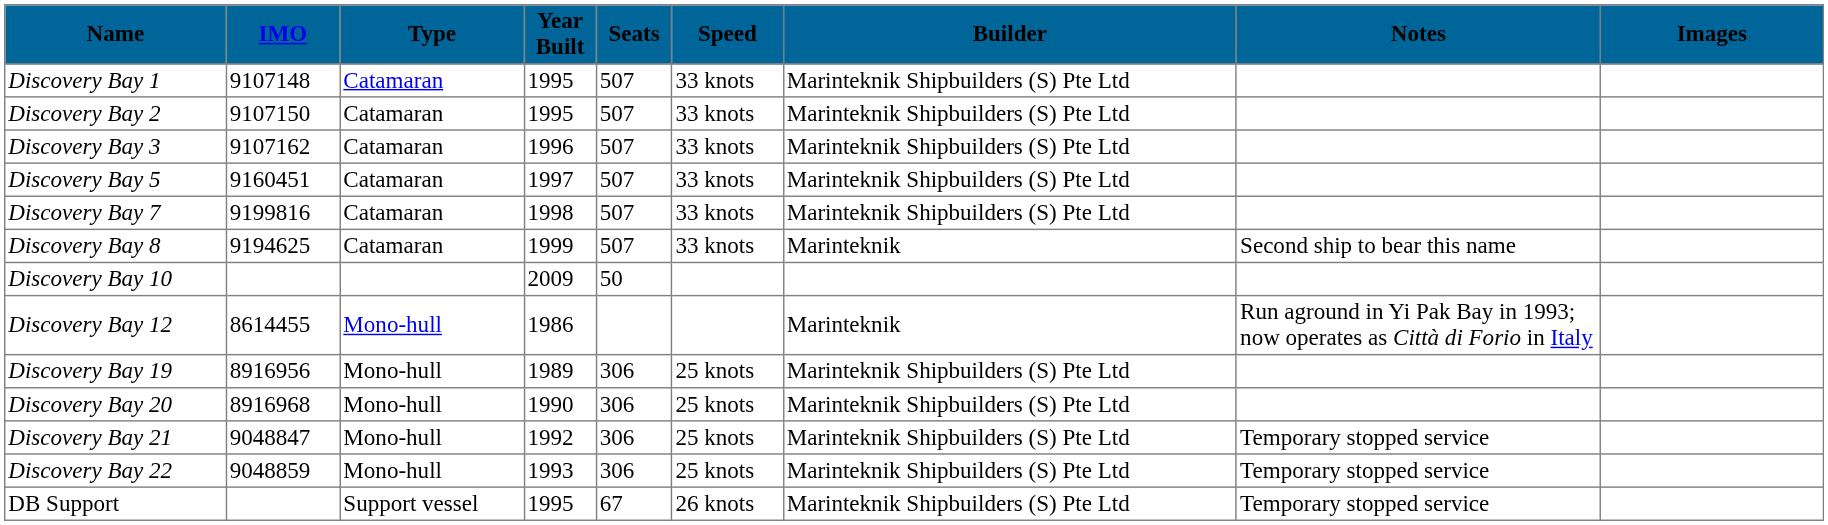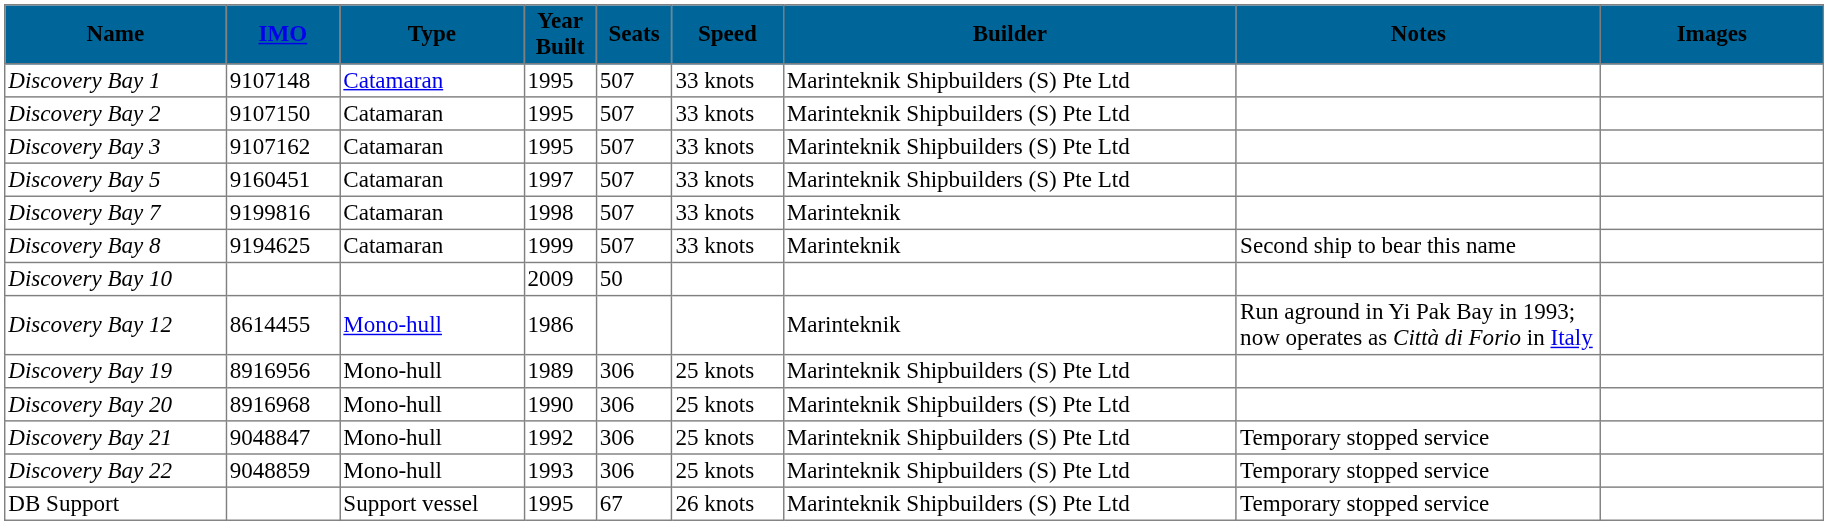 <table border="1" cellspacing="1" cellpadding="2" valign=top style="border-collapse: collapse;" class="sortable">
 <tr - style="background:#006699;">
 <th><span>Name</span></th>
 <th><a href='#'><span>IMO</span></a></th>
 <th><span>Type</span></th>
 <th><span>Year<br> Built</span></th>
 <th><span>Seats</span></th>
 <th><span>Speed</span></th>
 <th><span>Builder</span></th>
 <th width=20%><span>Notes</span></th>
 <th class="unsortable" width="150px"><span>Images</span></th>
 </tr>
 <tr>
 <td><em>Discovery Bay 1</em></td>
 <td>9107148</td>
 <td><a href='#'>Catamaran</a></td>
 <td>1995</td>
 <td>507</td>
 <td>33 knots</td>
 <td>Marinteknik Shipbuilders (S) Pte Ltd</td>
 <td></td>
 <td></td>
 </tr>
 <tr>
 <td><em>Discovery Bay 2</em></td>
 <td>9107150</td>
 <td>Catamaran</td>
 <td>1995</td>
 <td>507</td>
 <td>33 knots</td>
 <td>Marinteknik Shipbuilders (S) Pte Ltd</td>
 <td></td>
 <td></td>
 </tr>
 <tr>
 <td><em>Discovery Bay 3</em></td>
 <td>9107162</td>
 <td>Catamaran</td>
-<td>1996</td>
+<td>1995</td>
 <td>507</td>
 <td>33 knots</td>
 <td>Marinteknik Shipbuilders (S) Pte Ltd</td>
 <td></td>
 <td></td>
 </tr>
 <tr>
 <td><em>Discovery Bay 5</em></td>
 <td>9160451</td>
 <td>Catamaran</td>
 <td>1997</td>
 <td>507</td>
 <td>33 knots</td>
 <td>Marinteknik Shipbuilders (S) Pte Ltd</td>
 <td></td>
 <td></td>
 </tr>
 <tr>
 <td><em>Discovery Bay 7</em></td>
 <td>9199816</td>
 <td>Catamaran</td>
 <td>1998</td>
 <td>507</td>
 <td>33 knots</td>
-<td>Marinteknik Shipbuilders (S) Pte Ltd</td>
+<td>Marinteknik</td>
 <td></td>
 <td></td>
 </tr>
 <tr>
 <td><em>Discovery Bay 8</em></td>
 <td>9194625</td>
 <td>Catamaran</td>
 <td>1999</td>
 <td>507</td>
 <td>33 knots</td>
 <td>Marinteknik</td>
 <td>Second ship to bear this name</td>
 <td></td>
 </tr>
 <tr>
 <td><em>Discovery Bay 10</em></td>
 <td></td>
 <td></td>
 <td>2009</td>
 <td>50</td>
 <td></td>
 <td></td>
 <td></td>
 <td></td>
 </tr>
 <tr>
 <td><em>Discovery Bay 12</em></td>
 <td>8614455</td>
 <td><a href='#'>Mono-hull</a></td>
 <td>1986</td>
 <td></td>
 <td></td>
 <td>Marinteknik</td>
 <td>Run aground in Yi Pak Bay in 1993; now operates as <em>Città di Forio</em> in <a href='#'>Italy</a></td>
 <td></td>
 </tr>
 <tr>
 <td><em>Discovery Bay 19</em></td>
 <td>8916956</td>
 <td>Mono-hull</td>
 <td>1989</td>
 <td>306</td>
 <td>25 knots</td>
 <td>Marinteknik Shipbuilders (S) Pte Ltd</td>
 <td></td>
 <td></td>
 </tr>
 <tr>
 <td><em>Discovery Bay 20</em></td>
 <td>8916968</td>
 <td>Mono-hull</td>
 <td>1990</td>
 <td>306</td>
 <td>25 knots</td>
 <td>Marinteknik Shipbuilders (S) Pte Ltd</td>
 <td></td>
 <td></td>
 </tr>
 <tr>
 <td><em>Discovery Bay 21</em></td>
 <td>9048847</td>
 <td>Mono-hull</td>
 <td>1992</td>
 <td>306</td>
 <td>25 knots</td>
 <td>Marinteknik Shipbuilders (S) Pte Ltd</td>
 <td>Temporary stopped service</td>
 <td></td>
 </tr>
 <tr>
 <td><em>Discovery Bay 22</em></td>
 <td>9048859</td>
 <td>Mono-hull</td>
 <td>1993</td>
 <td>306</td>
 <td>25 knots</td>
 <td>Marinteknik Shipbuilders (S) Pte Ltd</td>
 <td>Temporary stopped service</td>
 <td></td>
 </tr>
 <tr>
 <td>DB Support</td>
 <td></td>
 <td>Support vessel</td>
 <td>1995</td>
 <td>67</td>
 <td>26 knots</td>
 <td>Marinteknik Shipbuilders (S) Pte Ltd</td>
 <td>Temporary stopped service</td>
 <td></td>
 </tr>
 </table>
